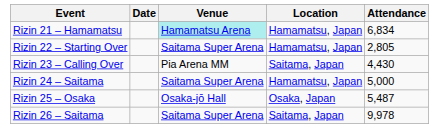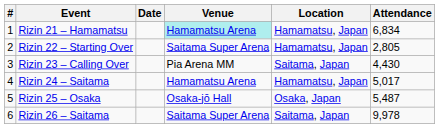 <table class="sortable wikitable succession-box" style="margin:1.0em auto; font-size:90%;">
 <tr>
+<th scope="col">#</th>
 <th scope="col">Event</th>
 <th scope="col">Date</th>
 <th scope="col">Venue</th>
 <th scope="col">Location</th>
 <th scope="col">Attendance</th>
 </tr>
 <tr>
+<td align=center>1</td>
 <td><a href='#'>Rizin 21 – Hamamatsu</a></td>
 <td></td>
 <td style="background: paleturquoise;"><a href='#'>Hamamatsu Arena</a></td>
 <td> <a href='#'>Hamamatsu</a>, <a href='#'>Japan</a></td>
 <td>6,834</td>
 </tr>
 <tr>
+<td align=center>2</td>
 <td><a href='#'>Rizin 22 – Starting Over</a></td>
 <td></td>
 <td><a href='#'>Saitama Super Arena</a></td>
 <td> <a href='#'>Hamamatsu</a>, <a href='#'>Japan</a></td>
 <td>2,805</td>
 </tr>
 <tr>
+<td align=center>3</td>
 <td><a href='#'>Rizin 23 – Calling Over</a></td>
 <td></td>
 <td>Pia Arena MM</td>
 <td> <a href='#'>Saitama</a>, <a href='#'>Japan</a></td>
 <td>4,430</td>
 </tr>
 <tr>
+<td align=center>4</td>
 <td><a href='#'>Rizin 24 – Saitama</a></td>
 <td></td>
-<td><a href='#'>Saitama Super Arena</a></td>
+<td><a href='#'>Hamamatsu Arena</a></td>
 <td> <a href='#'>Hamamatsu</a>, <a href='#'>Japan</a></td>
-<td>5,000</td>
+<td>5,017</td>
 </tr>
 <tr>
+<td align=center>5</td>
 <td><a href='#'>Rizin 25 – Osaka</a></td>
 <td></td>
 <td><a href='#'>Osaka-jō Hall</a></td>
 <td> <a href='#'>Osaka</a>, <a href='#'>Japan</a></td>
 <td>5,487</td>
 </tr>
 <tr>
+<td align=center>6</td>
 <td><a href='#'>Rizin 26 – Saitama</a></td>
 <td></td>
 <td><a href='#'>Saitama Super Arena</a></td>
 <td> <a href='#'>Saitama</a>, <a href='#'>Japan</a></td>
 <td>9,978</td>
 </tr>
 </table>
